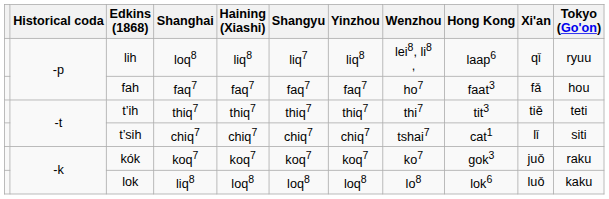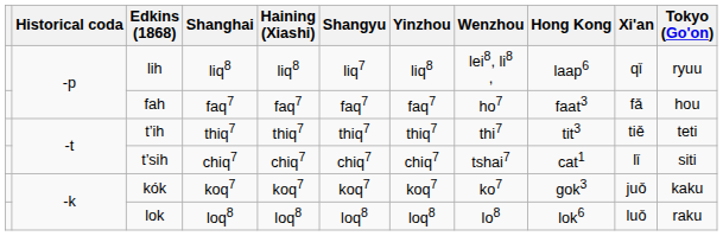 <table class="wikitable" style="text-align:center;">
 <tr>
 <th></th>
 <th>Historical coda</th>
 <th>Edkins<br>(1868)</th>
 <th>Shanghai</th>
 <th>Haining<br>(Xiashi)</th>
 <th>Shangyu</th>
 <th>Yinzhou</th>
 <th>Wenzhou</th>
 <th>Hong Kong</th>
 <th>Xi'an</th>
 <th>Tokyo<br>(<a href='#'>Go'on</a>)</th>
 </tr>
 <tr>
 <td></td>
 <td rowspan=2>-p</td>
 <td>lih</td>
-<td>loq<sup>8</sup><br></td>
+<td>liq<sup>8</sup><br></td>
 <td>liq<sup>8</sup><br></td>
 <td>liq<sup>7</sup><br></td>
 <td>liq<sup>8</sup><br></td>
 <td>lei<sup>8</sup>, li<sup>8</sup><br>,</td>
 <td>laap<sup>6</sup><br></td>
 <td>qǐ<br></td>
 <td>ryuu<br></td>
 </tr>
 <tr>
 <td></td>
 <td>fah</td>
 <td>faq<sup>7</sup><br></td>
 <td>faq<sup>7</sup><br></td>
 <td>faq<sup>7</sup><br></td>
 <td>faq<sup>7</sup><br></td>
 <td>ho<sup>7</sup><br></td>
 <td>faat<sup>3</sup><br></td>
 <td>fǎ<br></td>
 <td>hou<br></td>
 </tr>
 <tr>
 <td></td>
 <td rowspan=2>-t</td>
 <td>t’ih</td>
 <td>thiq<sup>7</sup><br></td>
 <td>thiq<sup>7</sup><br></td>
 <td>thiq<sup>7</sup><br></td>
 <td>thiq<sup>7</sup><br></td>
 <td>thi<sup>7</sup><br></td>
 <td>tit<sup>3</sup><br></td>
 <td>tiě<br></td>
 <td>teti<br></td>
 </tr>
 <tr>
 <td></td>
 <td>t’sih</td>
 <td>chiq<sup>7</sup><br></td>
 <td>chiq<sup>7</sup><br></td>
 <td>chiq<sup>7</sup><br></td>
 <td>chiq<sup>7</sup><br></td>
 <td>tshai<sup>7</sup><br></td>
 <td>cat<sup>1</sup><br></td>
 <td>lǐ<br></td>
 <td>siti<br></td>
 </tr>
 <tr>
 <td></td>
 <td rowspan=2>-k</td>
 <td>kók</td>
 <td>koq<sup>7</sup><br></td>
 <td>koq<sup>7</sup><br></td>
 <td>koq<sup>7</sup><br></td>
 <td>koq<sup>7</sup><br></td>
 <td>ko<sup>7</sup><br></td>
 <td>gok<sup>3</sup><br></td>
 <td>juǒ<br></td>
-<td>raku<br></td>
+<td>kaku<br></td>
 </tr>
 <tr>
 <td></td>
 <td>lok</td>
-<td>liq<sup>8</sup><br></td>
+<td>loq<sup>8</sup><br></td>
 <td>loq<sup>8</sup><br></td>
 <td>loq<sup>8</sup><br></td>
 <td>loq<sup>8</sup><br></td>
 <td>lo<sup>8</sup><br></td>
 <td>lok<sup>6</sup><br></td>
 <td>luǒ<br></td>
-<td>kaku<br></td>
+<td>raku<br></td>
 </tr>
 </table>
